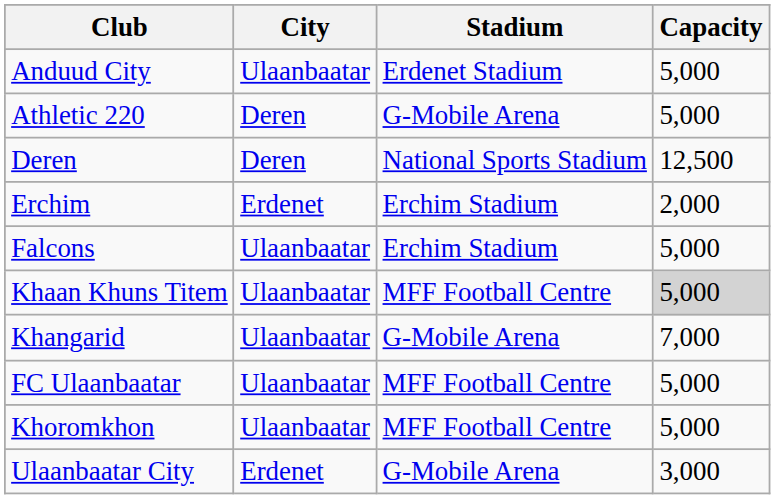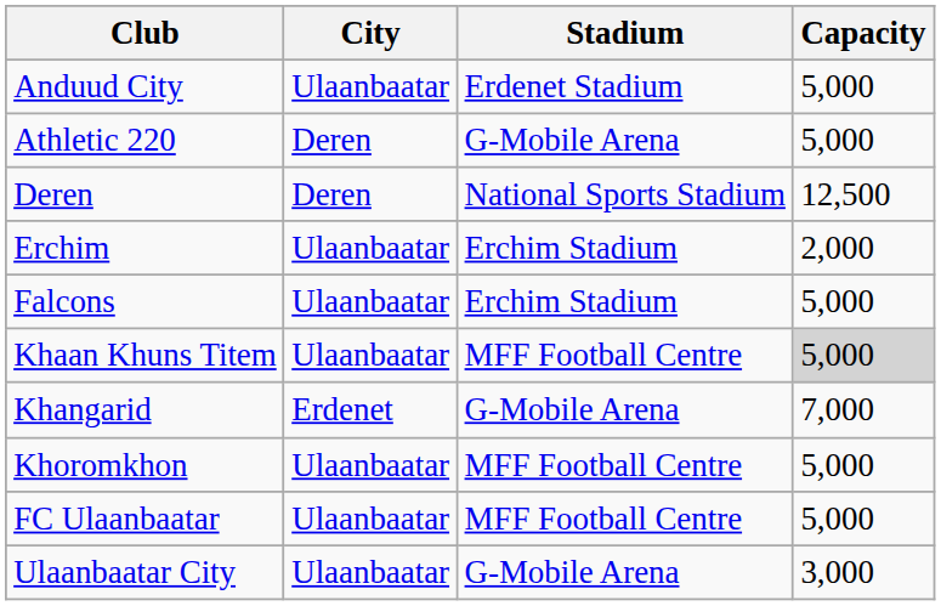 <table class="wikitable sortable" style="font-size:95%">
 <tr>
 <th>Club</th>
 <th>City</th>
 <th>Stadium</th>
 <th>Capacity</th>
 </tr>
 <tr>
 <td><a href='#'>Anduud City</a></td>
 <td><a href='#'>Ulaanbaatar</a></td>
 <td><a href='#'>Erdenet Stadium</a></td>
 <td>5,000</td>
 </tr>
 <tr>
 <td><a href='#'>Athletic 220</a></td>
 <td><a href='#'>Deren</a></td>
 <td><a href='#'>G-Mobile Arena</a></td>
 <td>5,000</td>
 </tr>
 <tr>
 <td><a href='#'>Deren</a></td>
 <td><a href='#'>Deren</a></td>
 <td><a href='#'>National Sports Stadium</a></td>
 <td>12,500</td>
 </tr>
 <tr>
 <td><a href='#'>Erchim</a></td>
-<td><a href='#'>Erdenet</a></td>
+<td><a href='#'>Ulaanbaatar</a></td>
 <td><a href='#'>Erchim Stadium</a></td>
 <td>2,000</td>
 </tr>
 <tr>
 <td><a href='#'>Falcons</a></td>
 <td><a href='#'>Ulaanbaatar</a></td>
 <td><a href='#'>Erchim Stadium</a></td>
 <td>5,000</td>
 </tr>
 <tr>
 <td><a href='#'>Khaan Khuns Titem</a></td>
 <td><a href='#'>Ulaanbaatar</a></td>
 <td><a href='#'>MFF Football Centre</a></td>
 <td style="background: lightgrey;">5,000</td>
 </tr>
 <tr>
 <td><a href='#'>Khangarid</a></td>
-<td><a href='#'>Ulaanbaatar</a></td>
+<td><a href='#'>Erdenet</a></td>
 <td><a href='#'>G-Mobile Arena</a></td>
 <td>7,000</td>
+</tr>
+<tr>
+<td><a href='#'>Khoromkhon</a></td>
+<td><a href='#'>Ulaanbaatar</a></td>
+<td><a href='#'>MFF Football Centre</a></td>
+<td>5,000</td>
 </tr>
 <tr>
 <td><a href='#'>FC Ulaanbaatar</a></td>
 <td><a href='#'>Ulaanbaatar</a></td>
 <td><a href='#'>MFF Football Centre</a></td>
 <td>5,000</td>
 </tr>
 <tr>
-<td><a href='#'>Khoromkhon</a></td>
+<td><a href='#'>Ulaanbaatar City</a></td>
 <td><a href='#'>Ulaanbaatar</a></td>
-<td><a href='#'>MFF Football Centre</a></td>
-<td>5,000</td>
-</tr>
-<tr>
-<td><a href='#'>Ulaanbaatar City</a></td>
-<td><a href='#'>Erdenet</a></td>
 <td><a href='#'>G-Mobile Arena</a></td>
 <td>3,000</td>
 </tr>
 </table>
